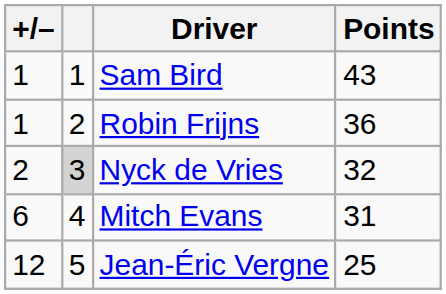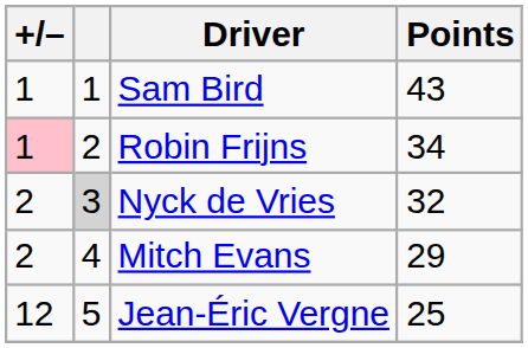 <table class="wikitable" style="font-size: 85%">
 <tr>
 <th scope="col">+/–</th>
 <th scope="col"></th>
 <th scope="col">Driver</th>
 <th scope="col">Points</th>
 </tr>
 <tr>
 <td align="left"> 1</td>
 <td align="center">1</td>
 <td> <a href='#'>Sam Bird</a></td>
 <td align="left">43</td>
 </tr>
 <tr>
-<td align="left"> 1</td>
+<td align="left" style="background: pink;"> 1</td>
 <td align="center">2</td>
 <td> <a href='#'>Robin Frijns</a></td>
-<td align="left">36</td>
+<td align="left">34</td>
 </tr>
 <tr>
 <td align="left"> 2</td>
 <td align="center" style="background: lightgrey;">3</td>
 <td> <a href='#'>Nyck de Vries</a></td>
 <td align="left">32</td>
 </tr>
 <tr>
-<td align="left"> 6</td>
+<td align="left"> 2</td>
 <td align="center">4</td>
 <td> <a href='#'>Mitch Evans</a></td>
-<td align="left">31</td>
+<td align="left">29</td>
 </tr>
 <tr>
 <td align="left"> 12</td>
 <td align="center">5</td>
 <td> <a href='#'>Jean-Éric Vergne</a></td>
 <td align="left">25</td>
 </tr>
 <tr>
 </tr>
 </table>
